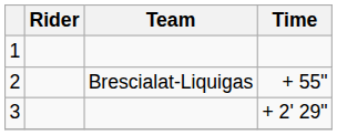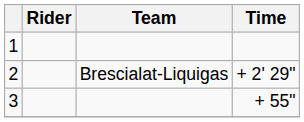 <table class="wikitable">
 <tr>
 <th></th>
 <th>Rider</th>
 <th>Team</th>
 <th>Time</th>
 </tr>
 <tr>
 <td style="text-align:center;">1</td>
 <td> </td>
 <td></td>
 <td align=right></td>
 </tr>
 <tr>
 <td style="text-align:center;">2</td>
 <td></td>
 <td>Brescialat-Liquigas</td>
-<td align=right>+ 55"</td>
+<td align=right>+ 2' 29"</td>
 </tr>
 <tr>
 <td style="text-align:center;">3</td>
 <td></td>
 <td></td>
-<td align=right>+ 2' 29"</td>
+<td align=right>+ 55"</td>
 </tr>
 <tr>
 </tr>
 </table>
